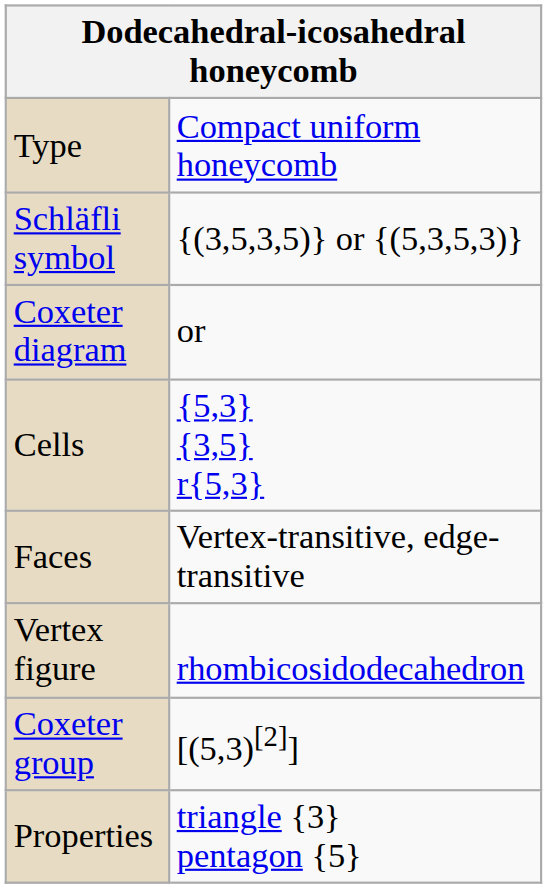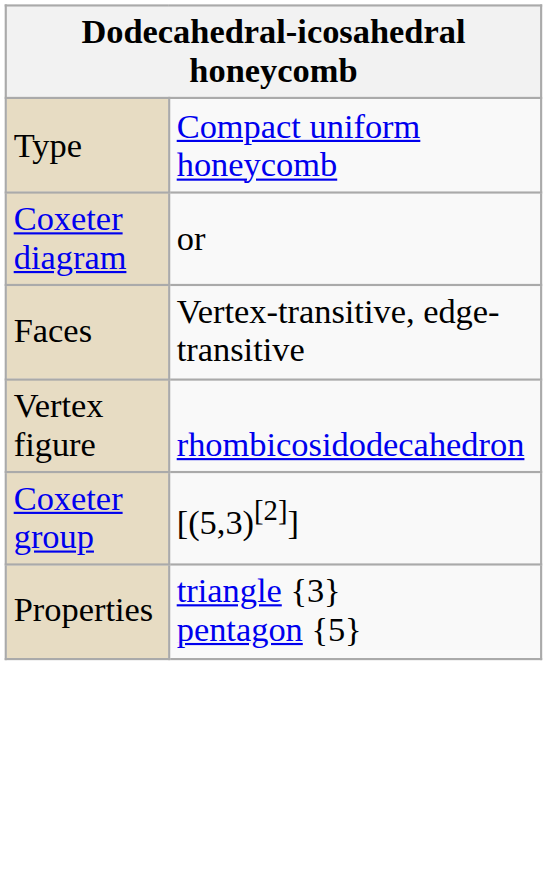 <table class="wikitable" align="right" style="margin-left:10px" width="250">
 <tr>
 <th bgcolor=#e7dcc3 colspan=2>Dodecahedral-icosahedral honeycomb</th>
 </tr>
 <tr>
 <td bgcolor=#e7dcc3>Type</td>
 <td><a href='#'>Compact uniform honeycomb</a></td>
 </tr>
 <tr>
-<td bgcolor=#e7dcc3><a href='#'>Schläfli symbol</a></td>
-<td>{(3,5,3,5)} or {(5,3,5,3)}</td>
-</tr>
-<tr>
 <td bgcolor=#e7dcc3><a href='#'>Coxeter diagram</a></td>
 <td> or </td>
-</tr>
-<tr>
-<td bgcolor=#e7dcc3>Cells</td>
-<td><a href='#'>{5,3}</a> <br><a href='#'>{3,5}</a> <br><a href='#'>r{5,3}</a> </td>
 </tr>
 <tr>
 <td bgcolor=#e7dcc3>Faces</td>
 <td>Vertex-transitive, edge-transitive</td>
 </tr>
 <tr>
 <td bgcolor=#e7dcc3>Vertex figure</td>
 <td><br><a href='#'>rhombicosidodecahedron</a></td>
 </tr>
 <tr>
 <td bgcolor=#e7dcc3><a href='#'>Coxeter group</a></td>
 <td>[(5,3)<sup>[2]</sup>]</td>
 </tr>
 <tr>
 <td bgcolor=#e7dcc3>Properties</td>
 <td><a href='#'>triangle</a> {3}<br><a href='#'>pentagon</a> {5}</td>
 </tr>
 </table>
